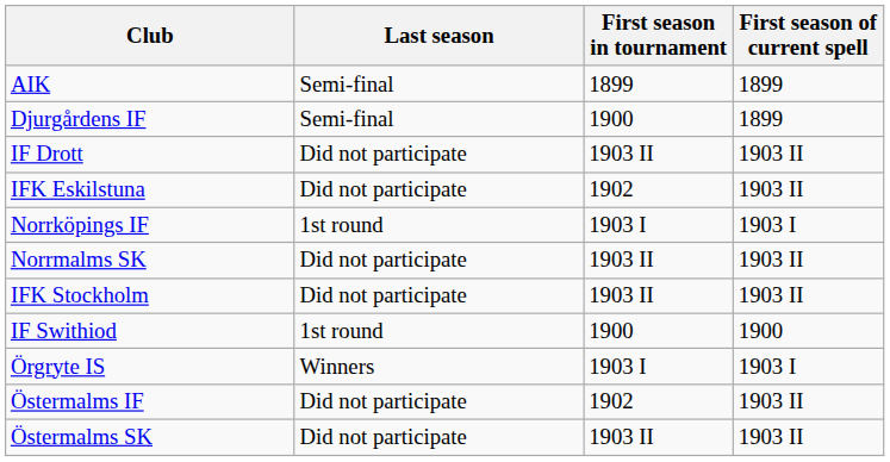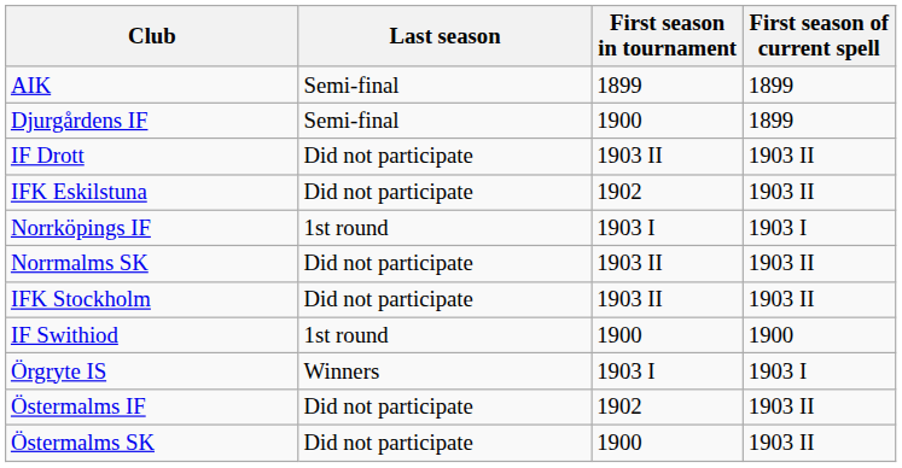 <table class="wikitable">
 <tr>
 <th style="width: 200px;">Club</th>
 <th style="width: 200px;">Last season</th>
 <th style="width: 100px;">First season<br>in tournament</th>
 <th style="width: 100px;">First season of<br>current spell</th>
 </tr>
 <tr>
 <td><a href='#'>AIK</a></td>
 <td>Semi-final</td>
 <td>1899</td>
 <td>1899</td>
 </tr>
 <tr>
 <td><a href='#'>Djurgårdens IF</a></td>
 <td>Semi-final</td>
 <td>1900</td>
 <td>1899</td>
 </tr>
 <tr>
 <td><a href='#'>IF Drott</a></td>
 <td>Did not participate</td>
 <td>1903 II</td>
 <td>1903 II</td>
 </tr>
 <tr>
 <td><a href='#'>IFK Eskilstuna</a></td>
 <td>Did not participate</td>
 <td>1902</td>
 <td>1903 II</td>
 </tr>
 <tr>
 <td><a href='#'>Norrköpings IF</a></td>
 <td>1st round</td>
 <td>1903 I</td>
 <td>1903 I</td>
 </tr>
 <tr>
 <td><a href='#'>Norrmalms SK</a></td>
 <td>Did not participate</td>
 <td>1903 II</td>
 <td>1903 II</td>
 </tr>
 <tr>
 <td><a href='#'>IFK Stockholm</a></td>
 <td>Did not participate</td>
 <td>1903 II</td>
 <td>1903 II</td>
 </tr>
 <tr>
 <td><a href='#'>IF Swithiod</a></td>
 <td>1st round</td>
 <td>1900</td>
 <td>1900</td>
 </tr>
 <tr>
 <td><a href='#'>Örgryte IS</a></td>
 <td>Winners</td>
 <td>1903 I</td>
 <td>1903 I</td>
 </tr>
 <tr>
 <td><a href='#'>Östermalms IF</a></td>
 <td>Did not participate</td>
 <td>1902</td>
 <td>1903 II</td>
 </tr>
 <tr>
 <td><a href='#'>Östermalms SK</a></td>
 <td>Did not participate</td>
-<td>1903 II</td>
+<td>1900</td>
 <td>1903 II</td>
 </tr>
 </table>
